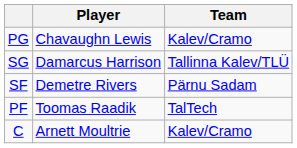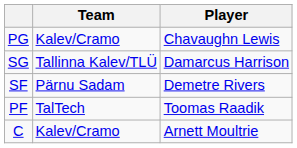 <table class="wikitable">
 <tr>
 <th></th>
+<th>Team</th>
 <th>Player</th>
-<th>Team</th>
 </tr>
 <tr>
 <td align="center"><a href='#'>PG</a></td>
+<td><a href='#'>Kalev/Cramo</a></td>
 <td> <a href='#'>Chavaughn Lewis</a></td>
-<td><a href='#'>Kalev/Cramo</a></td>
 </tr>
 <tr>
 <td align="center"><a href='#'>SG</a></td>
+<td><a href='#'>Tallinna Kalev/TLÜ</a></td>
 <td> <a href='#'>Damarcus Harrison</a></td>
-<td><a href='#'>Tallinna Kalev/TLÜ</a></td>
 </tr>
 <tr>
 <td align="center"><a href='#'>SF</a></td>
+<td><a href='#'>Pärnu Sadam</a></td>
 <td> <a href='#'>Demetre Rivers</a></td>
-<td><a href='#'>Pärnu Sadam</a></td>
 </tr>
 <tr>
 <td align="center"><a href='#'>PF</a></td>
+<td><a href='#'>TalTech</a></td>
 <td> <a href='#'>Toomas Raadik</a></td>
-<td><a href='#'>TalTech</a></td>
 </tr>
 <tr>
 <td align="center"><a href='#'>C</a></td>
+<td><a href='#'>Kalev/Cramo</a></td>
 <td> <a href='#'>Arnett Moultrie</a></td>
-<td><a href='#'>Kalev/Cramo</a></td>
 </tr>
 </table>
